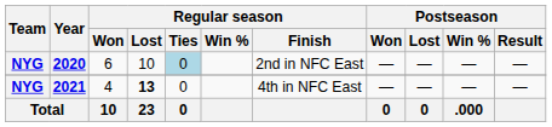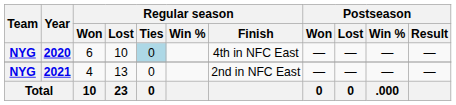 <table class="wikitable" style="font-size: 95%; text-align:center;">
 <tr>
 <th rowspan="2">Team</th>
 <th rowspan="2">Year</th>
 <th colspan="5">Regular season</th>
 <th colspan="4">Postseason</th>
 </tr>
 <tr>
 <th>Won</th>
 <th>Lost</th>
 <th>Ties</th>
 <th>Win %</th>
 <th>Finish</th>
 <th>Won</th>
 <th>Lost</th>
 <th>Win %</th>
 <th>Result</th>
 </tr>
 <tr>
 <th><a href='#'>NYG</a></th>
 <th><a href='#'>2020</a></th>
 <td>6</td>
 <td>10</td>
 <td style="background: lightblue;">0</td>
 <td></td>
-<td>2nd in NFC East</td>
+<td>4th in NFC East</td>
 <td>—</td>
 <td>—</td>
 <td>—</td>
 <td>—</td>
 </tr>
 <tr>
 </tr>
 <tr>
 <th><a href='#'>NYG</a></th>
 <th><a href='#'>2021</a></th>
 <td>4</td>
-<td><strong>13</strong></td>
+<td>13</td>
 <td>0</td>
 <td></td>
-<td>4th in NFC East</td>
+<td>2nd in NFC East</td>
 <td>—</td>
 <td>—</td>
 <td>—</td>
 <td>—</td>
 </tr>
 <tr>
 <th colspan="2">Total</th>
 <th>10</th>
 <th>23</th>
 <th>0</th>
 <th></th>
 <th></th>
 <th>0</th>
 <th>0</th>
 <th>.000</th>
 <th></th>
 </tr>
 </table>
